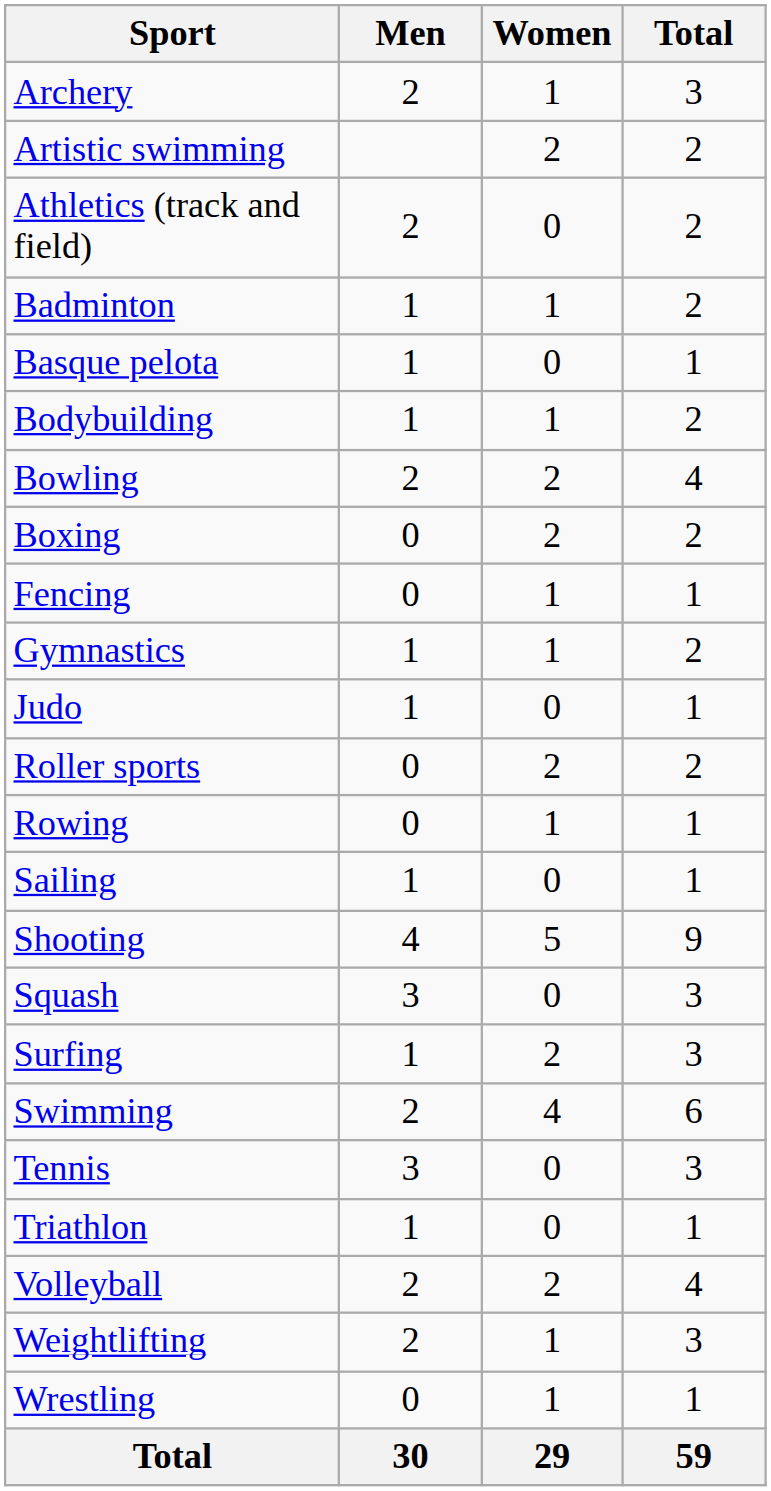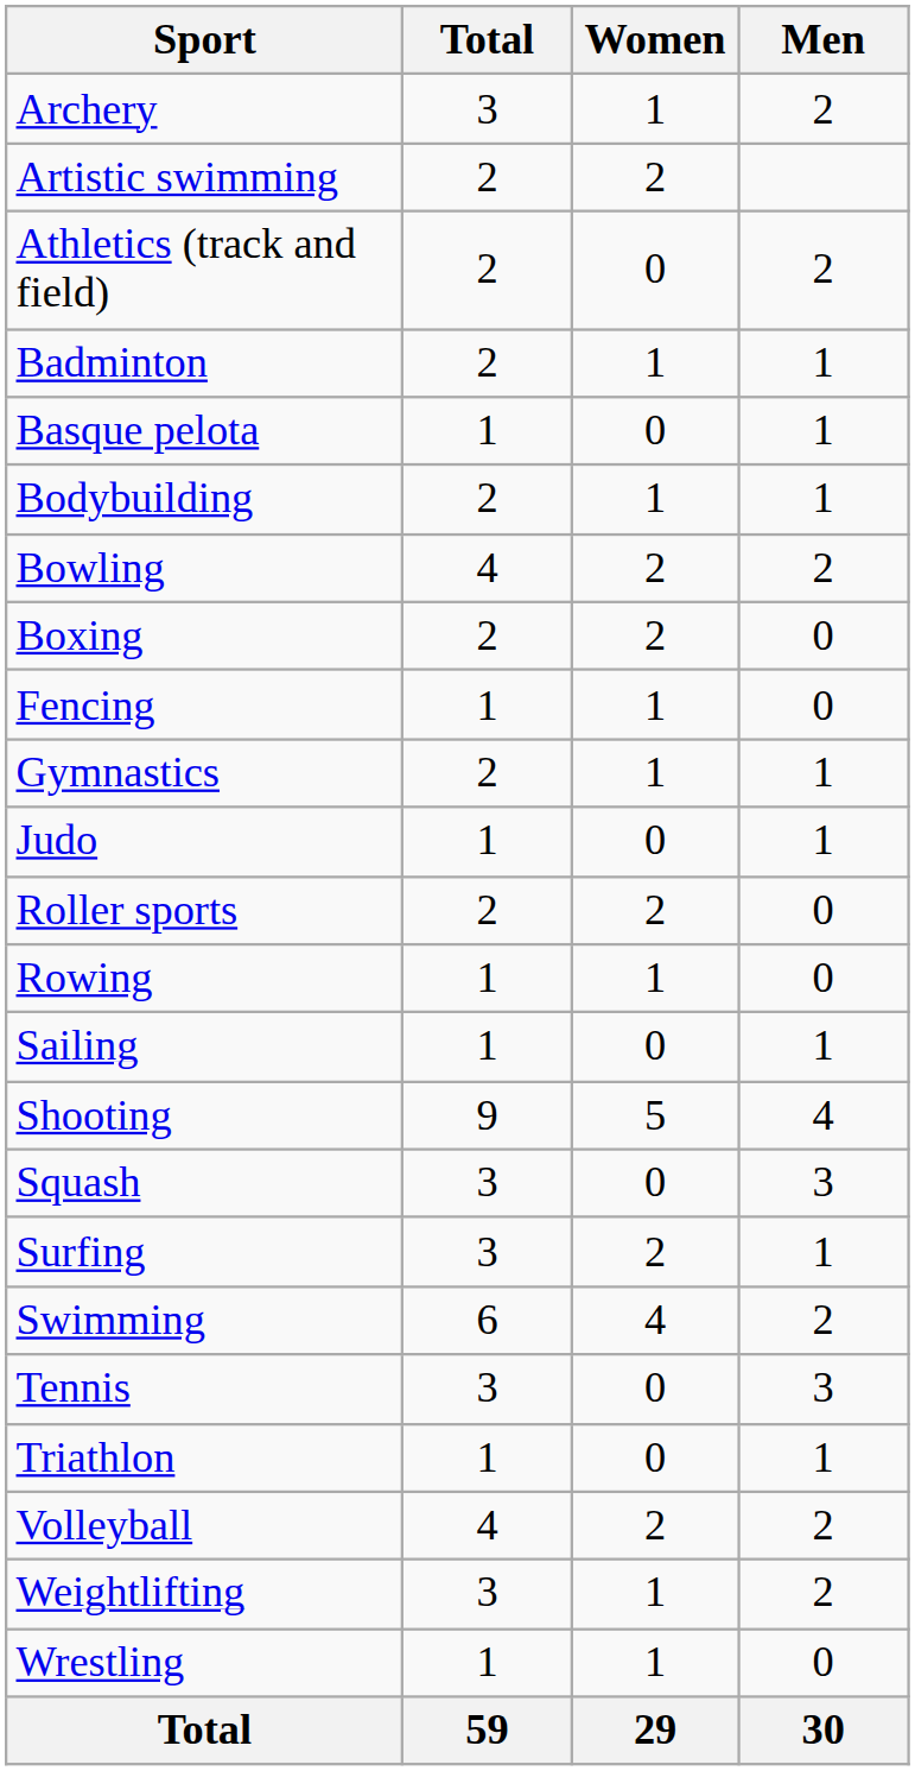 <table class="wikitable sortable" style="text-align:center;">
 <tr>
 <th width=140>Sport</th>
+<th width=55>Total</th>
+<th width=55>Women</th>
 <th width=55>Men</th>
-<th width=55>Women</th>
-<th width=55>Total</th>
 </tr>
 <tr>
 <td align=left><a href='#'>Archery</a></td>
+<td>3</td>
+<td>1</td>
 <td>2</td>
-<td>1</td>
-<td>3</td>
 </tr>
 <tr>
 <td align=left><a href='#'>Artistic swimming</a></td>
-<td></td>
 <td>2</td>
 <td>2</td>
+<td></td>
 </tr>
 <tr>
 <td align=left><a href='#'>Athletics</a> (track and field)</td>
 <td>2</td>
 <td>0</td>
 <td>2</td>
 </tr>
 <tr>
 <td align=left><a href='#'>Badminton</a></td>
+<td>2</td>
 <td>1</td>
 <td>1</td>
-<td>2</td>
 </tr>
 <tr>
 <td align=left><a href='#'>Basque pelota</a></td>
 <td>1</td>
 <td>0</td>
 <td>1</td>
 </tr>
 <tr>
 <td align=left><a href='#'>Bodybuilding</a></td>
+<td>2</td>
 <td>1</td>
 <td>1</td>
-<td>2</td>
 </tr>
 <tr>
 <td align=left><a href='#'>Bowling</a></td>
-<td>2</td>
-<td>2</td>
 <td>4</td>
-</tr>
-<tr>
-<td align=left><a href='#'>Boxing</a></td>
-<td>0</td>
 <td>2</td>
 <td>2</td>
 </tr>
 <tr>
+<td align=left><a href='#'>Boxing</a></td>
+<td>2</td>
+<td>2</td>
+<td>0</td>
+</tr>
+<tr>
 <td align=left><a href='#'>Fencing</a></td>
-<td>0</td>
 <td>1</td>
 <td>1</td>
+<td>0</td>
 </tr>
 <tr>
 <td align=left><a href='#'>Gymnastics</a></td>
+<td>2</td>
 <td>1</td>
 <td>1</td>
-<td>2</td>
 </tr>
 <tr>
 <td align=left><a href='#'>Judo</a></td>
 <td>1</td>
 <td>0</td>
 <td>1</td>
 </tr>
 <tr>
 <td align=left><a href='#'>Roller sports</a></td>
-<td>0</td>
 <td>2</td>
 <td>2</td>
+<td>0</td>
 </tr>
 <tr>
 <td align=left><a href='#'>Rowing</a></td>
-<td>0</td>
 <td>1</td>
 <td>1</td>
+<td>0</td>
 </tr>
 <tr>
 <td align=left><a href='#'>Sailing</a></td>
 <td>1</td>
 <td>0</td>
 <td>1</td>
 </tr>
 <tr>
 <td align=left><a href='#'>Shooting</a></td>
+<td>9</td>
+<td>5</td>
 <td>4</td>
-<td>5</td>
-<td>9</td>
 </tr>
 <tr>
 <td align=left><a href='#'>Squash</a></td>
 <td>3</td>
 <td>0</td>
 <td>3</td>
 </tr>
 <tr>
 <td align=left><a href='#'>Surfing</a></td>
+<td>3</td>
+<td>2</td>
 <td>1</td>
-<td>2</td>
-<td>3</td>
 </tr>
 <tr>
 <td align=left><a href='#'>Swimming</a></td>
+<td>6</td>
+<td>4</td>
 <td>2</td>
-<td>4</td>
-<td>6</td>
 </tr>
 <tr>
 <td align=left><a href='#'>Tennis</a></td>
 <td>3</td>
 <td>0</td>
 <td>3</td>
 </tr>
 <tr>
 <td align=left><a href='#'>Triathlon</a></td>
 <td>1</td>
 <td>0</td>
 <td>1</td>
 </tr>
 <tr>
 <td align=left><a href='#'>Volleyball</a></td>
+<td>4</td>
 <td>2</td>
 <td>2</td>
-<td>4</td>
 </tr>
 <tr>
 <td align=left><a href='#'>Weightlifting</a></td>
+<td>3</td>
+<td>1</td>
 <td>2</td>
-<td>1</td>
-<td>3</td>
 </tr>
 <tr>
 <td align=left><a href='#'>Wrestling</a></td>
-<td>0</td>
 <td>1</td>
 <td>1</td>
+<td>0</td>
 </tr>
 <tr>
 <th>Total</th>
+<th>59</th>
+<th>29</th>
 <th>30</th>
-<th>29</th>
-<th>59</th>
 </tr>
 </table>
